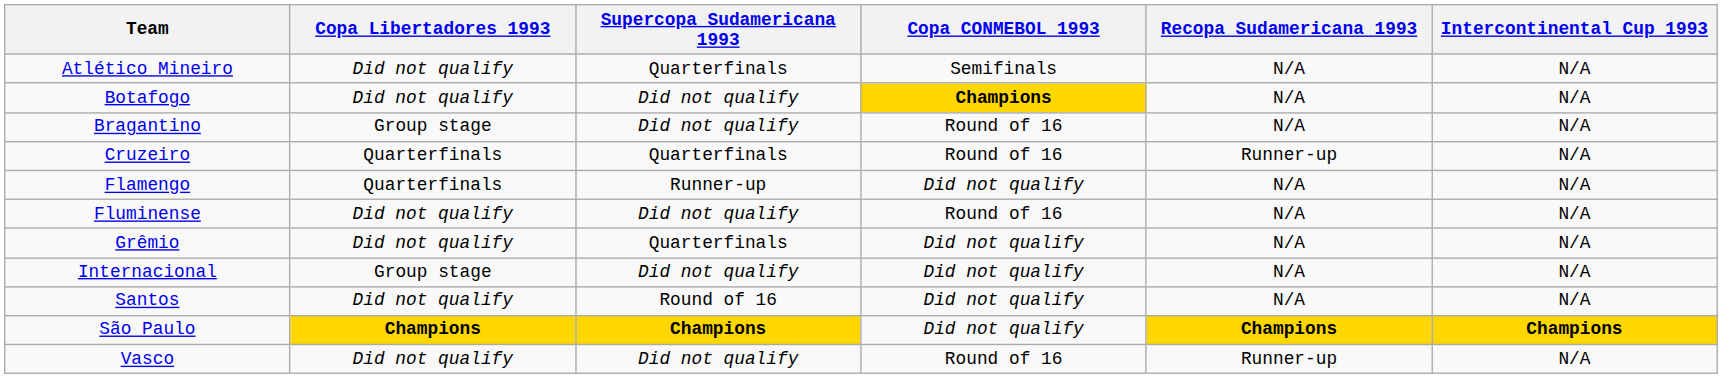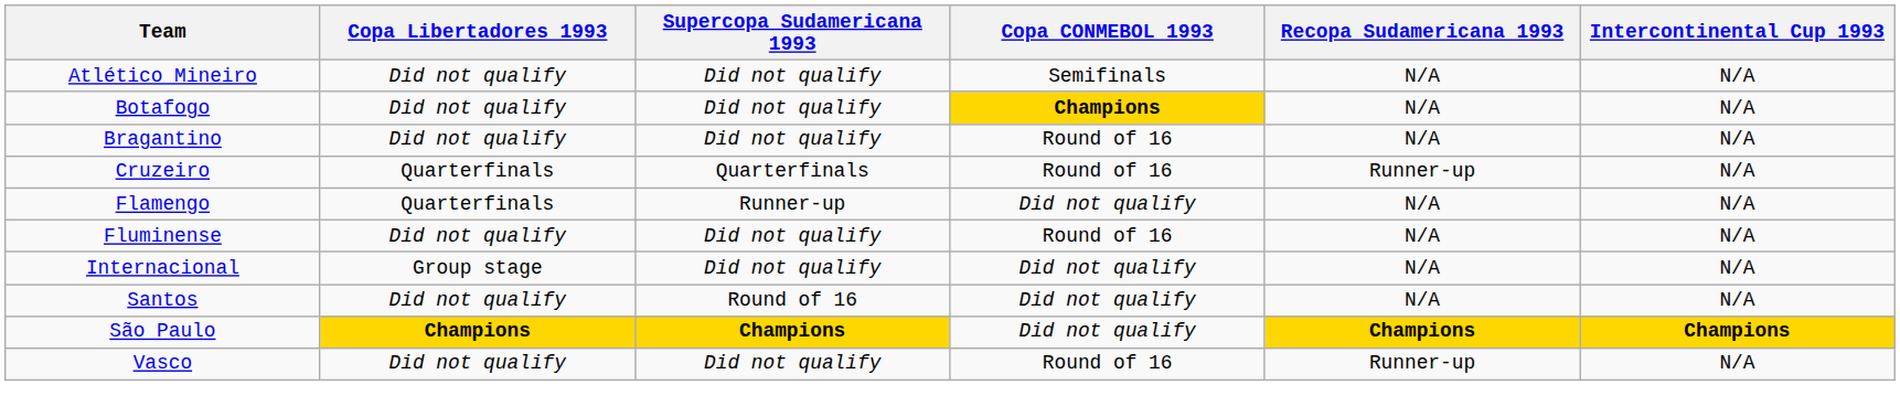 <table class="wikitable">
 <tr>
 <th width= 16%>Team</th>
 <th width= 16%><a href='#'>Copa Libertadores 1993</a></th>
 <th width= 16%><a href='#'>Supercopa Sudamericana 1993</a></th>
 <th width= 16%><a href='#'>Copa CONMEBOL 1993</a></th>
 <th width= 16%><a href='#'>Recopa Sudamericana 1993</a></th>
 <th width= 16%><a href='#'>Intercontinental Cup 1993</a></th>
 </tr>
 <tr align="center">
 <td><a href='#'>Atlético Mineiro</a></td>
 <td><em>Did not qualify</em></td>
-<td>Quarterfinals</td>
+<td><em>Did not qualify</em></td>
 <td>Semifinals</td>
 <td>N/A</td>
 <td>N/A</td>
 </tr>
 <tr align="center">
 <td><a href='#'>Botafogo</a></td>
 <td><em>Did not qualify</em></td>
 <td><em>Did not qualify</em></td>
 <td bgcolor = "gold"><strong>Champions</strong></td>
 <td>N/A</td>
 <td>N/A</td>
 </tr>
 <tr align="center">
 <td><a href='#'>Bragantino</a></td>
-<td>Group stage</td>
+<td><em>Did not qualify</em></td>
 <td><em>Did not qualify</em></td>
 <td>Round of 16</td>
 <td>N/A</td>
 <td>N/A</td>
 </tr>
 <tr align="center">
 <td><a href='#'>Cruzeiro</a></td>
 <td>Quarterfinals</td>
 <td>Quarterfinals</td>
 <td>Round of 16</td>
 <td>Runner-up</td>
 <td>N/A</td>
 </tr>
 <tr align="center">
 <td><a href='#'>Flamengo</a></td>
 <td>Quarterfinals</td>
 <td>Runner-up</td>
 <td><em>Did not qualify</em></td>
 <td>N/A</td>
 <td>N/A</td>
 </tr>
 <tr align="center">
 <td><a href='#'>Fluminense</a></td>
 <td><em>Did not qualify</em></td>
 <td><em>Did not qualify</em></td>
 <td>Round of 16</td>
-<td>N/A</td>
-<td>N/A</td>
-</tr>
-<tr align="center">
-<td><a href='#'>Grêmio</a></td>
-<td><em>Did not qualify</em></td>
-<td>Quarterfinals</td>
-<td><em>Did not qualify</em></td>
 <td>N/A</td>
 <td>N/A</td>
 </tr>
 <tr align="center">
 <td><a href='#'>Internacional</a></td>
 <td>Group stage</td>
 <td><em>Did not qualify</em></td>
 <td><em>Did not qualify</em></td>
 <td>N/A</td>
 <td>N/A</td>
 </tr>
 <tr align="center">
 <td><a href='#'>Santos</a></td>
 <td><em>Did not qualify</em></td>
 <td>Round of 16</td>
 <td><em>Did not qualify</em></td>
 <td>N/A</td>
 <td>N/A</td>
 </tr>
 <tr align="center">
 <td><a href='#'>São Paulo</a></td>
 <td bgcolor = "gold"><strong>Champions</strong></td>
 <td bgcolor = "gold"><strong>Champions</strong></td>
 <td><em>Did not qualify</em></td>
 <td bgcolor = "gold"><strong>Champions</strong></td>
 <td bgcolor = "gold"><strong>Champions</strong></td>
 </tr>
 <tr align="center">
 <td><a href='#'>Vasco</a></td>
 <td><em>Did not qualify</em></td>
 <td><em>Did not qualify</em></td>
 <td>Round of 16</td>
 <td>Runner-up</td>
 <td>N/A</td>
 </tr>
 </table>
